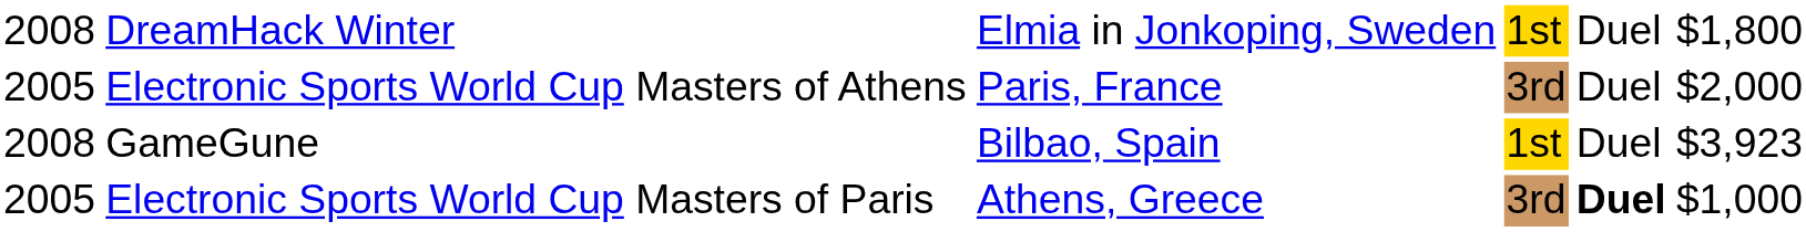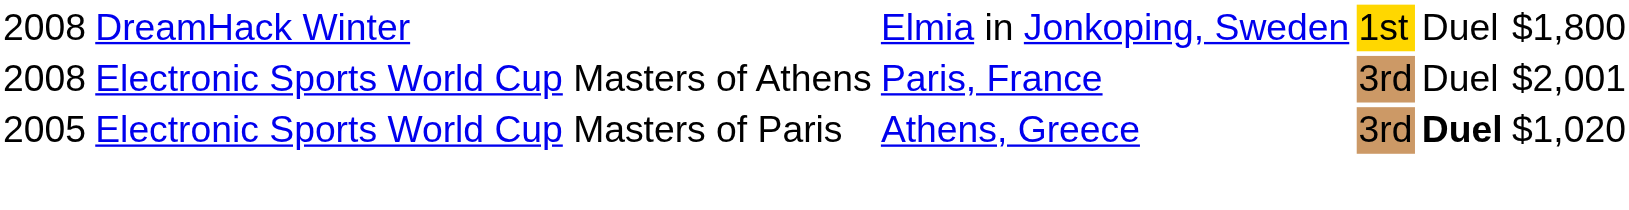 <table>
 <tr>
 <td>2008</td>
 <td><a href='#'>DreamHack Winter</a></td>
 <td><a href='#'>Elmia</a> in <a href='#'>Jonkoping, Sweden</a></td>
 <td bgcolor="gold">1st</td>
 <td>Duel</td>
 <td>$1,800</td>
 </tr>
 <tr>
-<td>2005</td>
+<td>2008</td>
 <td><a href='#'>Electronic Sports World Cup</a> Masters of Athens</td>
 <td><a href='#'>Paris, France</a></td>
 <td bgcolor="#cc9966">3rd</td>
 <td>Duel</td>
-<td>$2,000</td>
-</tr>
-<tr>
-<td>2008</td>
-<td>GameGune</td>
-<td><a href='#'>Bilbao, Spain</a></td>
-<td bgcolor="gold">1st</td>
-<td>Duel</td>
-<td>$3,923</td>
+<td>$2,001</td>
 </tr>
 <tr>
 <td>2005</td>
 <td><a href='#'>Electronic Sports World Cup</a> Masters of Paris</td>
 <td><a href='#'>Athens, Greece</a></td>
 <td bgcolor="#cc9966">3rd</td>
 <td><strong>Duel</strong></td>
-<td>$1,000</td>
+<td>$1,020</td>
 </tr>
 </table>
